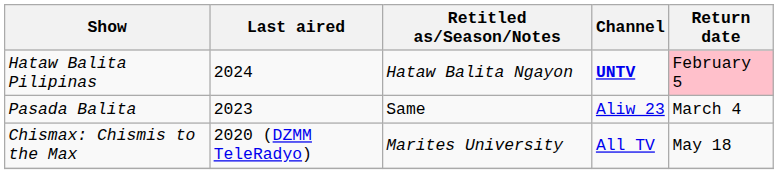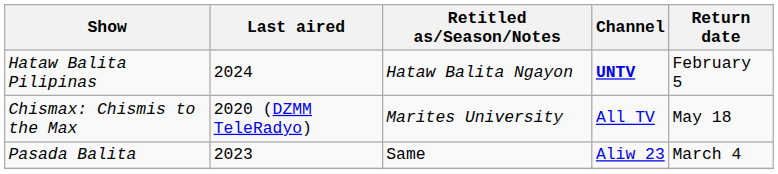 <table class="wikitable">
 <tr>
 <th>Show</th>
 <th>Last aired</th>
 <th>Retitled as/Season/Notes</th>
 <th>Channel</th>
 <th>Return date</th>
 </tr>
 <tr>
 <td><em>Hataw Balita Pilipinas</em></td>
 <td>2024</td>
 <td><em>Hataw Balita Ngayon</em></td>
 <td><strong><a href='#'>UNTV</a></strong></td>
-<td style="background: pink;">February 5</td>
+<td>February 5</td>
+</tr>
+<tr>
+<td><em>Chismax: Chismis to the Max</em></td>
+<td>2020 (<a href='#'>DZMM TeleRadyo</a>)</td>
+<td><em>Marites University</em></td>
+<td><a href='#'>All TV</a></td>
+<td>May 18</td>
 </tr>
 <tr>
 <td><em>Pasada Balita</em></td>
 <td>2023</td>
 <td>Same</td>
 <td><a href='#'>Aliw 23</a></td>
 <td>March 4</td>
 </tr>
 <tr>
-<td><em>Chismax: Chismis to the Max</em></td>
-<td>2020 (<a href='#'>DZMM TeleRadyo</a>)</td>
-<td><em>Marites University</em></td>
-<td><a href='#'>All TV</a></td>
-<td>May 18</td>
-</tr>
-<tr>
 </tr>
 </table>
